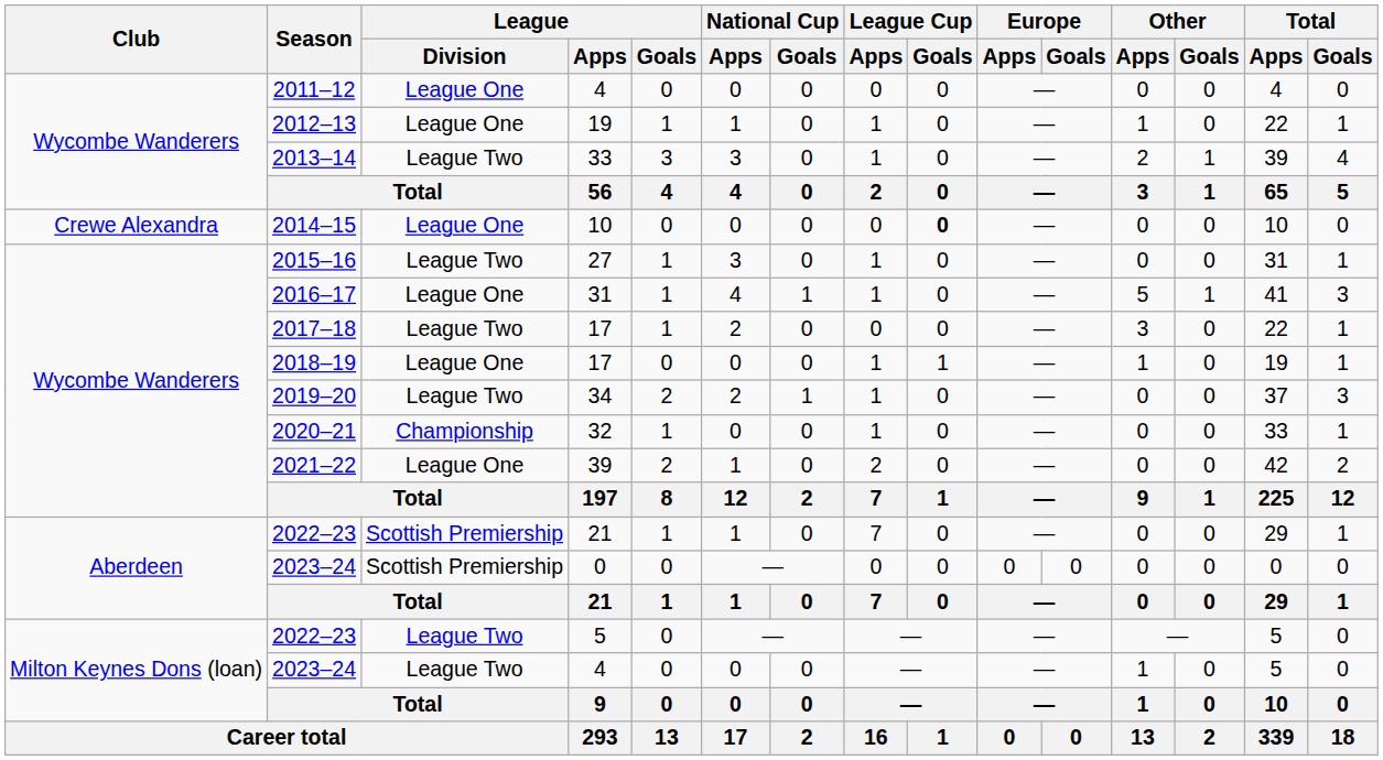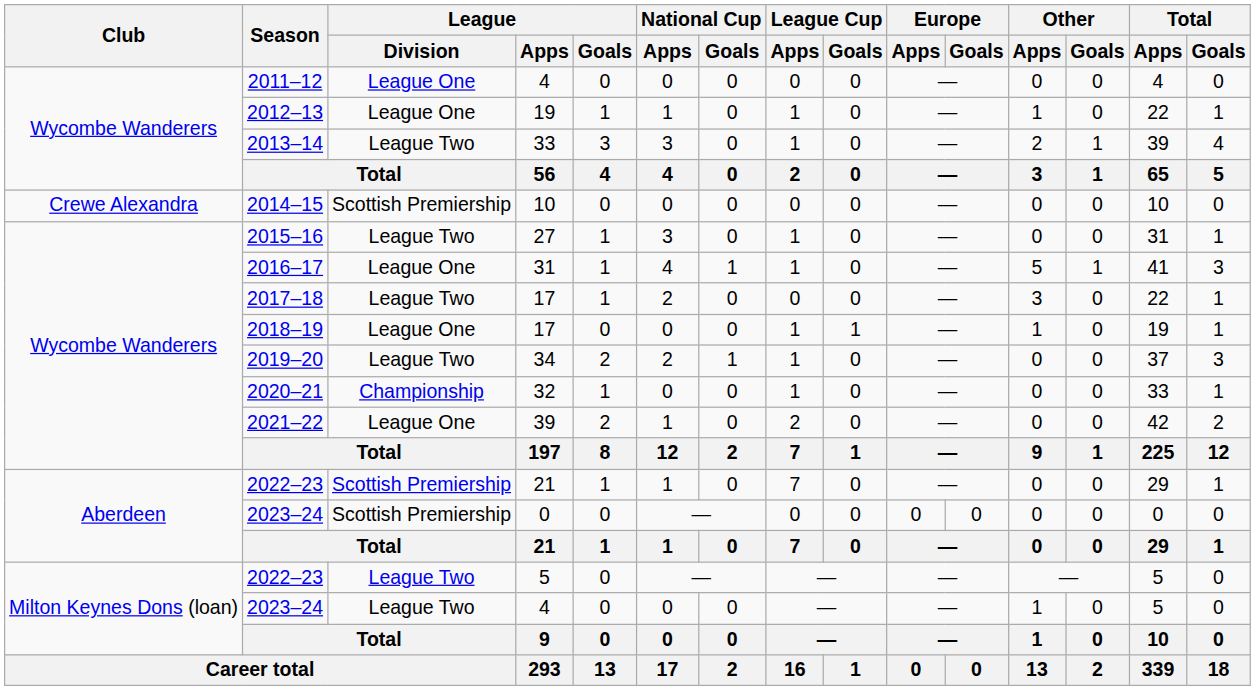 <table class="wikitable" style="text-align:center">
 <tr>
 <th rowspan="2">Club</th>
 <th rowspan="2">Season</th>
 <th colspan="3">League</th>
 <th colspan="2">National Cup</th>
 <th colspan="2">League Cup</th>
 <th colspan="2">Europe</th>
 <th colspan="2">Other</th>
 <th colspan="2">Total</th>
 </tr>
 <tr>
 <th>Division</th>
 <th>Apps</th>
 <th>Goals</th>
 <th>Apps</th>
 <th>Goals</th>
 <th>Apps</th>
 <th>Goals</th>
 <th>Apps</th>
 <th>Goals</th>
 <th>Apps</th>
 <th>Goals</th>
 <th>Apps</th>
 <th>Goals</th>
 </tr>
 <tr>
 <td rowspan="4"><a href='#'>Wycombe Wanderers</a></td>
 <td><a href='#'>2011–12</a></td>
 <td><a href='#'>League One</a></td>
 <td>4</td>
 <td>0</td>
 <td>0</td>
 <td>0</td>
 <td>0</td>
 <td>0</td>
 <td colspan="2">—</td>
 <td>0</td>
 <td>0</td>
 <td>4</td>
 <td>0</td>
 </tr>
 <tr>
 <td><a href='#'>2012–13</a></td>
 <td>League One</td>
 <td>19</td>
 <td>1</td>
 <td>1</td>
 <td>0</td>
 <td>1</td>
 <td>0</td>
 <td colspan="2">—</td>
 <td>1</td>
 <td>0</td>
 <td>22</td>
 <td>1</td>
 </tr>
 <tr>
 <td><a href='#'>2013–14</a></td>
 <td>League Two</td>
 <td>33</td>
 <td>3</td>
 <td>3</td>
 <td>0</td>
 <td>1</td>
 <td>0</td>
 <td colspan="2">—</td>
 <td>2</td>
 <td>1</td>
 <td>39</td>
 <td>4</td>
 </tr>
 <tr>
 <th colspan="2">Total</th>
 <th>56</th>
 <th>4</th>
 <th>4</th>
 <th>0</th>
 <th>2</th>
 <th>0</th>
 <th colspan="2">—</th>
 <th>3</th>
 <th>1</th>
 <th>65</th>
 <th>5</th>
 </tr>
 <tr>
 <td><a href='#'>Crewe Alexandra</a></td>
 <td><a href='#'>2014–15</a></td>
-<td><a href='#'>League One</a></td>
+<td>Scottish Premiership</td>
 <td>10</td>
 <td>0</td>
 <td>0</td>
 <td>0</td>
 <td>0</td>
-<td><strong>0</strong></td>
+<td>0</td>
 <td colspan="2">—</td>
 <td>0</td>
 <td>0</td>
 <td>10</td>
 <td>0</td>
 </tr>
 <tr>
 <td rowspan="8"><a href='#'>Wycombe Wanderers</a></td>
 <td><a href='#'>2015–16</a></td>
 <td>League Two</td>
 <td>27</td>
 <td>1</td>
 <td>3</td>
 <td>0</td>
 <td>1</td>
 <td>0</td>
 <td colspan="2">—</td>
 <td>0</td>
 <td>0</td>
 <td>31</td>
 <td>1</td>
 </tr>
 <tr>
 <td><a href='#'>2016–17</a></td>
 <td>League One</td>
 <td>31</td>
 <td>1</td>
 <td>4</td>
 <td>1</td>
 <td>1</td>
 <td>0</td>
 <td colspan="2">—</td>
 <td>5</td>
 <td>1</td>
 <td>41</td>
 <td>3</td>
 </tr>
 <tr>
 <td><a href='#'>2017–18</a></td>
 <td>League Two</td>
 <td>17</td>
 <td>1</td>
 <td>2</td>
 <td>0</td>
 <td>0</td>
 <td>0</td>
 <td colspan="2">—</td>
 <td>3</td>
 <td>0</td>
 <td>22</td>
 <td>1</td>
 </tr>
 <tr>
 <td><a href='#'>2018–19</a></td>
 <td>League One</td>
 <td>17</td>
 <td>0</td>
 <td>0</td>
 <td>0</td>
 <td>1</td>
 <td>1</td>
 <td colspan="2">—</td>
 <td>1</td>
 <td>0</td>
 <td>19</td>
 <td>1</td>
 </tr>
 <tr>
 <td><a href='#'>2019–20</a></td>
 <td>League Two</td>
 <td>34</td>
 <td>2</td>
 <td>2</td>
 <td>1</td>
 <td>1</td>
 <td>0</td>
 <td colspan="2">—</td>
 <td>0</td>
 <td>0</td>
 <td>37</td>
 <td>3</td>
 </tr>
 <tr>
 <td><a href='#'>2020–21</a></td>
 <td><a href='#'>Championship</a></td>
 <td>32</td>
 <td>1</td>
 <td>0</td>
 <td>0</td>
 <td>1</td>
 <td>0</td>
 <td colspan="2">—</td>
 <td>0</td>
 <td>0</td>
 <td>33</td>
 <td>1</td>
 </tr>
 <tr>
 <td><a href='#'>2021–22</a></td>
 <td>League One</td>
 <td>39</td>
 <td>2</td>
 <td>1</td>
 <td>0</td>
 <td>2</td>
 <td>0</td>
 <td colspan="2">—</td>
 <td>0</td>
 <td>0</td>
 <td>42</td>
 <td>2</td>
 </tr>
 <tr>
 <th colspan="2">Total</th>
 <th>197</th>
 <th>8</th>
 <th>12</th>
 <th>2</th>
 <th>7</th>
 <th>1</th>
 <th colspan="2">—</th>
 <th>9</th>
 <th>1</th>
 <th>225</th>
 <th>12</th>
 </tr>
 <tr>
 <td rowspan="3"><a href='#'>Aberdeen</a></td>
 <td><a href='#'>2022–23</a></td>
 <td><a href='#'>Scottish Premiership</a></td>
 <td>21</td>
 <td>1</td>
 <td>1</td>
 <td>0</td>
 <td>7</td>
 <td>0</td>
 <td colspan="2">—</td>
 <td>0</td>
 <td>0</td>
 <td>29</td>
 <td>1</td>
 </tr>
 <tr>
 <td><a href='#'>2023–24</a></td>
 <td>Scottish Premiership</td>
 <td>0</td>
 <td>0</td>
 <td colspan="2">—</td>
 <td>0</td>
 <td>0</td>
 <td>0</td>
 <td>0</td>
 <td>0</td>
 <td>0</td>
 <td>0</td>
 <td>0</td>
 </tr>
 <tr>
 <th colspan="2">Total</th>
 <th>21</th>
 <th>1</th>
 <th>1</th>
 <th>0</th>
 <th>7</th>
 <th>0</th>
 <th colspan="2">—</th>
 <th>0</th>
 <th>0</th>
 <th>29</th>
 <th>1</th>
 </tr>
 <tr>
 <td rowspan="3"><a href='#'>Milton Keynes Dons</a> (loan)</td>
 <td><a href='#'>2022–23</a></td>
 <td><a href='#'>League Two</a></td>
 <td>5</td>
 <td>0</td>
 <td colspan="2">—</td>
 <td colspan="2">—</td>
 <td colspan="2">—</td>
 <td colspan="2">—</td>
 <td>5</td>
 <td>0</td>
 </tr>
 <tr>
 <td><a href='#'>2023–24</a></td>
 <td>League Two</td>
 <td>4</td>
 <td>0</td>
 <td>0</td>
 <td>0</td>
 <td colspan="2">—</td>
 <td colspan="2">—</td>
 <td>1</td>
 <td>0</td>
 <td>5</td>
 <td>0</td>
 </tr>
 <tr>
 <th colspan="2">Total</th>
 <th>9</th>
 <th>0</th>
 <th>0</th>
 <th>0</th>
 <th colspan="2">—</th>
 <th colspan="2">—</th>
 <th>1</th>
 <th>0</th>
 <th>10</th>
 <th>0</th>
 </tr>
 <tr>
 <th colspan="3">Career total</th>
 <th>293</th>
 <th>13</th>
 <th>17</th>
 <th>2</th>
 <th>16</th>
 <th>1</th>
 <th>0</th>
 <th>0</th>
 <th>13</th>
 <th>2</th>
 <th>339</th>
 <th>18</th>
 </tr>
 </table>
